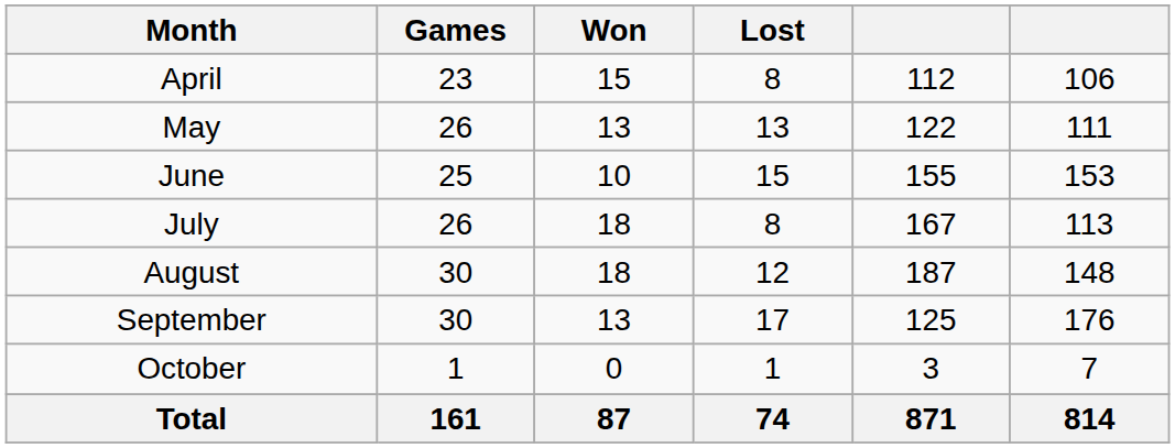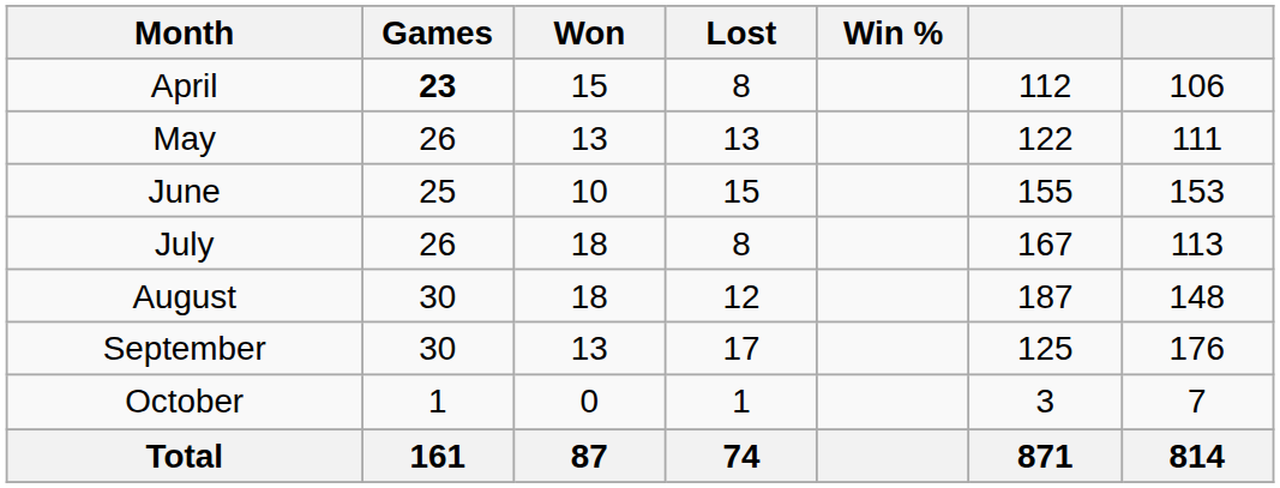 <table class="wikitable" style="font-size:95%; text-align:center; width:38em;margin: 0.5em auto;">
 <tr>
 <th width="28%">Month</th>
 <th width="12%">Games</th>
 <th width="12%">Won</th>
 <th width="12%">Lost</th>
+<th width="12%">Win %</th>
 <th width="12%"></th>
 <th width="12%"></th>
 </tr>
 <tr>
 <td>April</td>
-<td>23</td>
+<td><strong>23</strong></td>
 <td>15</td>
 <td>8</td>
+<td></td>
 <td>112</td>
 <td>106</td>
 </tr>
 <tr>
 <td>May</td>
 <td>26</td>
 <td>13</td>
 <td>13</td>
+<td></td>
 <td>122</td>
 <td>111</td>
 </tr>
 <tr>
 <td>June</td>
 <td>25</td>
 <td>10</td>
 <td>15</td>
+<td></td>
 <td>155</td>
 <td>153</td>
 </tr>
 <tr>
 <td>July</td>
 <td>26</td>
 <td>18</td>
 <td>8</td>
+<td></td>
 <td>167</td>
 <td>113</td>
 </tr>
 <tr>
 <td>August</td>
 <td>30</td>
 <td>18</td>
 <td>12</td>
+<td></td>
 <td>187</td>
 <td>148</td>
 </tr>
 <tr>
 <td>September</td>
 <td>30</td>
 <td>13</td>
 <td>17</td>
+<td></td>
 <td>125</td>
 <td>176</td>
 </tr>
 <tr>
 <td>October</td>
 <td>1</td>
 <td>0</td>
 <td>1</td>
+<td></td>
 <td>3</td>
 <td>7</td>
 </tr>
 <tr>
 <th>Total</th>
 <th>161</th>
 <th>87</th>
 <th>74</th>
+<th></th>
 <th>871</th>
 <th>814</th>
 </tr>
 </table>
